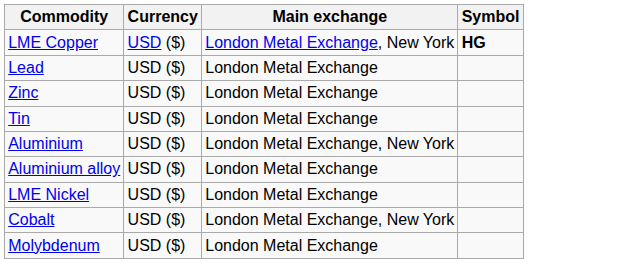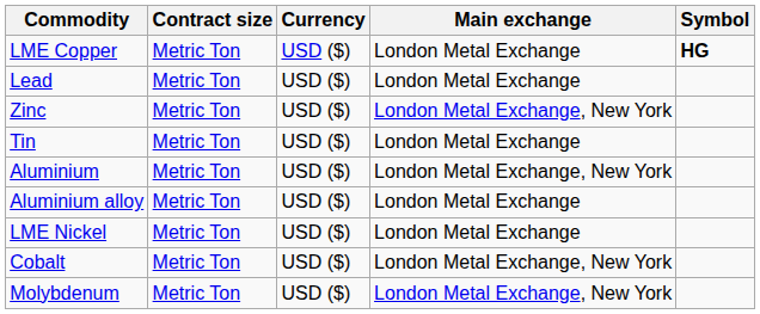 <table class="wikitable sortable">
 <tr>
 <th>Commodity</th>
+<th>Contract size</th>
 <th>Currency</th>
 <th>Main exchange</th>
 <th>Symbol</th>
 </tr>
 <tr>
 <td><a href='#'>LME Copper</a></td>
+<td><a href='#'>Metric Ton</a></td>
 <td><a href='#'>USD</a> ($)</td>
-<td><a href='#'>London Metal Exchange</a>, New York</td>
+<td>London Metal Exchange</td>
 <td><strong>HG</strong></td>
 </tr>
 <tr>
 <td><a href='#'>Lead</a></td>
+<td><a href='#'>Metric Ton</a></td>
 <td>USD ($)</td>
 <td>London Metal Exchange</td>
 <td></td>
 </tr>
 <tr>
 <td><a href='#'>Zinc</a></td>
+<td><a href='#'>Metric Ton</a></td>
 <td>USD ($)</td>
-<td>London Metal Exchange</td>
+<td><a href='#'>London Metal Exchange</a>, New York</td>
 <td></td>
 </tr>
 <tr>
 <td><a href='#'>Tin</a></td>
+<td><a href='#'>Metric Ton</a></td>
 <td>USD ($)</td>
 <td>London Metal Exchange</td>
 <td></td>
 </tr>
 <tr>
 <td><a href='#'>Aluminium</a></td>
+<td><a href='#'>Metric Ton</a></td>
 <td>USD ($)</td>
 <td>London Metal Exchange, New York</td>
 <td></td>
 </tr>
 <tr>
 <td><a href='#'>Aluminium alloy</a></td>
+<td><a href='#'>Metric Ton</a></td>
 <td>USD ($)</td>
 <td>London Metal Exchange</td>
 <td></td>
 </tr>
 <tr>
 <td><a href='#'>LME Nickel</a></td>
+<td><a href='#'>Metric Ton</a></td>
 <td>USD ($)</td>
 <td>London Metal Exchange</td>
 <td></td>
 </tr>
 <tr>
 <td><a href='#'>Cobalt</a></td>
+<td><a href='#'>Metric Ton</a></td>
 <td>USD ($)</td>
 <td>London Metal Exchange, New York</td>
 <td></td>
 </tr>
 <tr>
 <td><a href='#'>Molybdenum</a></td>
+<td><a href='#'>Metric Ton</a></td>
 <td>USD ($)</td>
-<td>London Metal Exchange</td>
+<td><a href='#'>London Metal Exchange</a>, New York</td>
 <td></td>
 </tr>
 </table>
